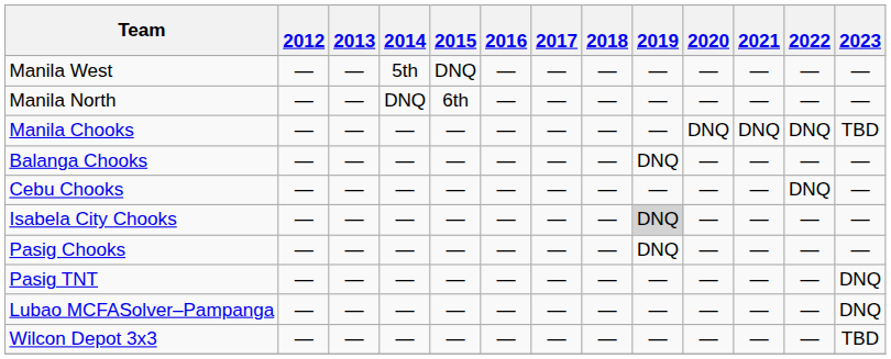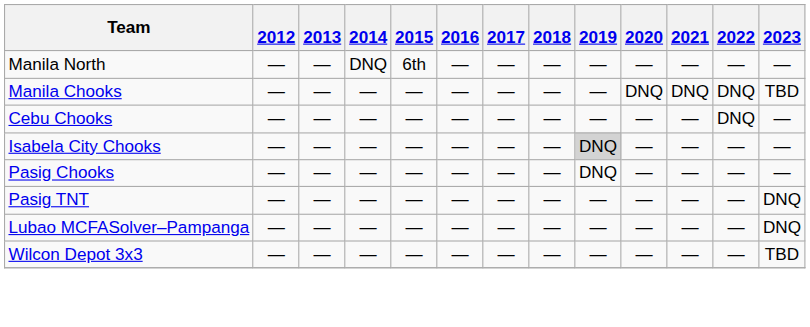 <table class="wikitable" style="text-align: center;">
 <tr>
 <th>Team</th>
 <th><br><a href='#'>2012</a></th>
 <th><br><a href='#'>2013</a></th>
 <th><br><a href='#'>2014</a></th>
 <th><br><a href='#'>2015</a></th>
 <th><br><a href='#'>2016</a></th>
 <th><br><a href='#'>2017</a></th>
 <th><br><a href='#'>2018</a></th>
 <th><br><a href='#'>2019</a></th>
 <th><br><a href='#'>2020</a></th>
 <th><br><a href='#'>2021</a></th>
 <th><br><a href='#'>2022</a></th>
 <th><br><a href='#'>2023</a></th>
-</tr>
-<tr>
-<td align="left">Manila West</td>
-<td>—</td>
-<td>—</td>
-<td>5th</td>
-<td>DNQ</td>
-<td>—</td>
-<td>—</td>
-<td>—</td>
-<td>—</td>
-<td>—</td>
-<td>—</td>
-<td>—</td>
-<td>—</td>
 </tr>
 <tr>
 <td align="left">Manila North</td>
 <td>—</td>
 <td>—</td>
 <td>DNQ</td>
 <td>6th</td>
 <td>—</td>
 <td>—</td>
 <td>—</td>
 <td>—</td>
 <td>—</td>
 <td>—</td>
 <td>—</td>
 <td>—</td>
 </tr>
 <tr>
 <td align="left"><a href='#'>Manila Chooks</a></td>
 <td>—</td>
 <td>—</td>
 <td>—</td>
 <td>—</td>
 <td>—</td>
 <td>—</td>
 <td>—</td>
 <td>—</td>
 <td>DNQ</td>
 <td>DNQ</td>
 <td>DNQ</td>
 <td>TBD</td>
-</tr>
-<tr>
-<td align="left"><a href='#'>Balanga Chooks</a></td>
-<td>—</td>
-<td>—</td>
-<td>—</td>
-<td>—</td>
-<td>—</td>
-<td>—</td>
-<td>—</td>
-<td>DNQ</td>
-<td>—</td>
-<td>—</td>
-<td>—</td>
-<td>—</td>
 </tr>
 <tr>
 <td align="left"><a href='#'>Cebu Chooks</a></td>
 <td>—</td>
 <td>—</td>
 <td>—</td>
 <td>—</td>
 <td>—</td>
 <td>—</td>
 <td>—</td>
 <td>—</td>
 <td>—</td>
 <td>—</td>
 <td>DNQ</td>
 <td>—</td>
 </tr>
 <tr>
 <td align="left"><a href='#'>Isabela City Chooks</a></td>
 <td>—</td>
 <td>—</td>
 <td>—</td>
 <td>—</td>
 <td>—</td>
 <td>—</td>
 <td>—</td>
 <td style="background: lightgrey;">DNQ</td>
 <td>—</td>
 <td>—</td>
 <td>—</td>
 <td>—</td>
 </tr>
 <tr>
 <td align="left"><a href='#'>Pasig Chooks</a></td>
 <td>—</td>
 <td>—</td>
 <td>—</td>
 <td>—</td>
 <td>—</td>
 <td>—</td>
 <td>—</td>
 <td>DNQ</td>
 <td>—</td>
 <td>—</td>
 <td>—</td>
 <td>—</td>
 </tr>
 <tr>
 <td align="left"><a href='#'>Pasig TNT</a></td>
 <td>—</td>
 <td>—</td>
 <td>—</td>
 <td>—</td>
 <td>—</td>
 <td>—</td>
 <td>—</td>
 <td>—</td>
 <td>—</td>
 <td>—</td>
 <td>—</td>
 <td>DNQ</td>
 </tr>
 <tr>
 <td align="left"><a href='#'>Lubao MCFASolver–Pampanga</a></td>
 <td>—</td>
 <td>—</td>
 <td>—</td>
 <td>—</td>
 <td>—</td>
 <td>—</td>
 <td>—</td>
 <td>—</td>
 <td>—</td>
 <td>—</td>
 <td>—</td>
 <td>DNQ</td>
 </tr>
 <tr>
 <td align="left"><a href='#'>Wilcon Depot 3x3</a></td>
 <td>—</td>
 <td>—</td>
 <td>—</td>
 <td>—</td>
 <td>—</td>
 <td>—</td>
 <td>—</td>
 <td>—</td>
 <td>—</td>
 <td>—</td>
 <td>—</td>
 <td>TBD</td>
 </tr>
 <tr>
 </tr>
 </table>
